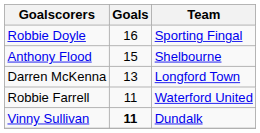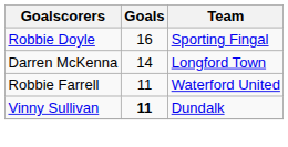 <table class="wikitable" style="font-size:95%;">
 <tr>
 <th>Goalscorers</th>
 <th>Goals</th>
 <th>Team</th>
 </tr>
 <tr>
 <td> <a href='#'>Robbie Doyle</a></td>
 <td align=center>16</td>
 <td><a href='#'>Sporting Fingal</a></td>
 </tr>
 <tr>
-<td> <a href='#'>Anthony Flood</a></td>
-<td align=center>15</td>
-<td><a href='#'>Shelbourne</a></td>
-</tr>
-<tr>
 <td> Darren McKenna</td>
-<td align=center>13</td>
+<td align=center>14</td>
 <td><a href='#'>Longford Town</a></td>
 </tr>
 <tr>
 <td> Robbie Farrell</td>
 <td align=center>11</td>
 <td><a href='#'>Waterford United</a></td>
 </tr>
 <tr>
 <td> <a href='#'>Vinny Sullivan</a></td>
 <td align=center><strong>11</strong></td>
 <td><a href='#'>Dundalk</a></td>
 </tr>
 <tr>
 </tr>
 </table>
